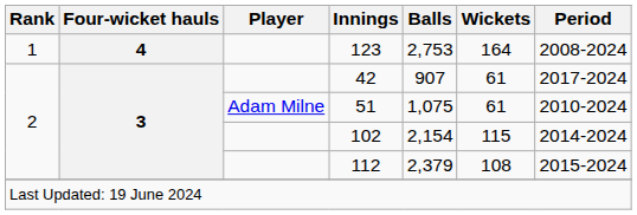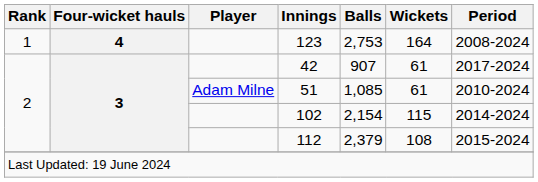 <table class="wikitable plainrowheaders sortable">
 <tr>
 <th scope=col>Rank</th>
 <th scope=col>Four-wicket hauls</th>
 <th scope=col>Player</th>
 <th scope=col>Innings</th>
 <th scope=col>Balls</th>
 <th scope=col>Wickets</th>
 <th scope=col>Period</th>
 </tr>
 <tr>
 <td align=center>1</td>
 <th scope=row style=text-align:center;>4</th>
 <td></td>
 <td align=center>123</td>
 <td align=center>2,753</td>
 <td align=center>164</td>
 <td>2008-2024</td>
 </tr>
 <tr>
 <td align=center rowspan=4>2</td>
 <th scope=row style=text-align:center; rowspan=4>3</th>
 <td></td>
 <td align=center>42</td>
 <td align=center>907</td>
 <td align=center>61</td>
 <td>2017-2024</td>
 </tr>
 <tr>
 <td><a href='#'>Adam Milne</a></td>
 <td align=center>51</td>
-<td align=center>1,075</td>
+<td align=center>1,085</td>
 <td align=center>61</td>
 <td>2010-2024</td>
 </tr>
 <tr>
 <td></td>
 <td align=center>102</td>
 <td align=center>2,154</td>
 <td align=center>115</td>
 <td>2014-2024</td>
 </tr>
 <tr>
 <td></td>
 <td align=center>112</td>
 <td align=center>2,379</td>
 <td align=center>108</td>
 <td>2015-2024</td>
 </tr>
 <tr>
 </tr>
 <tr class=sortbottom>
 <td colspan=7><small>Last Updated: 19 June 2024</small></td>
 </tr>
 </table>
